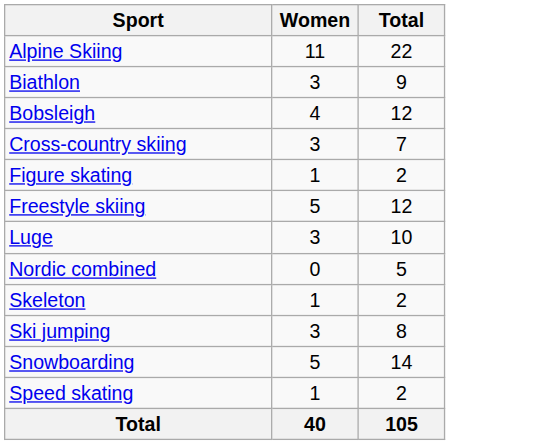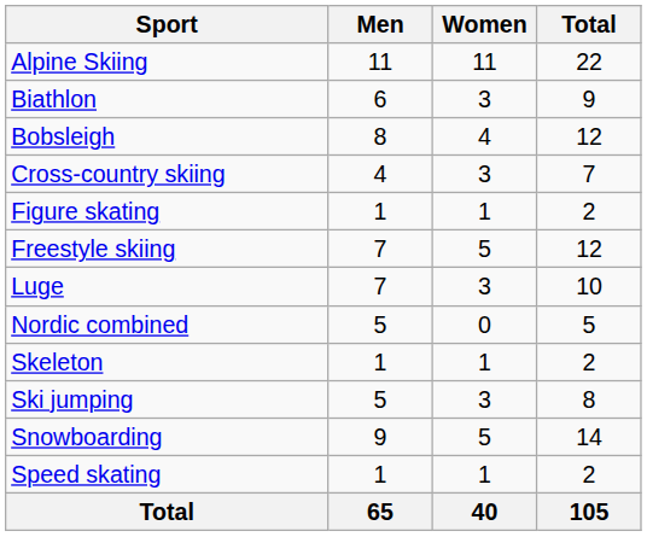 <table class="wikitable" style="text-align:center; font-size: 95%">
 <tr>
 <th width=200>Sport</th>
+<th width=60>Men</th>
 <th width=60>Women</th>
 <th width=60>Total</th>
 </tr>
 <tr>
 <td align=left><a href='#'>Alpine Skiing</a></td>
 <td>11</td>
+<td>11</td>
 <td>22</td>
 </tr>
 <tr>
 <td align=left><a href='#'>Biathlon</a></td>
+<td>6</td>
 <td>3</td>
 <td>9</td>
 </tr>
 <tr>
 <td align=left><a href='#'>Bobsleigh</a></td>
+<td>8</td>
 <td>4</td>
 <td>12</td>
 </tr>
 <tr>
 <td align=left><a href='#'>Cross-country skiing</a></td>
+<td>4</td>
 <td>3</td>
 <td>7</td>
 </tr>
 <tr>
 <td align=left><a href='#'>Figure skating</a></td>
 <td>1</td>
+<td>1</td>
 <td>2</td>
 </tr>
 <tr>
 <td align=left><a href='#'>Freestyle skiing</a></td>
+<td>7</td>
 <td>5</td>
 <td>12</td>
 </tr>
 <tr>
 <td align=left><a href='#'>Luge</a></td>
+<td>7</td>
 <td>3</td>
 <td>10</td>
 </tr>
 <tr>
 <td align=left><a href='#'>Nordic combined</a></td>
+<td>5</td>
 <td>0</td>
 <td>5</td>
 </tr>
 <tr>
 <td align=left><a href='#'>Skeleton</a></td>
 <td>1</td>
+<td>1</td>
 <td>2</td>
 </tr>
 <tr>
 <td align=left><a href='#'>Ski jumping</a></td>
+<td>5</td>
 <td>3</td>
 <td>8</td>
 </tr>
 <tr>
 <td align=left><a href='#'>Snowboarding</a></td>
+<td>9</td>
 <td>5</td>
 <td>14</td>
 </tr>
 <tr>
 <td align=left><a href='#'>Speed skating</a></td>
 <td>1</td>
+<td>1</td>
 <td>2</td>
 </tr>
 <tr>
 <th>Total</th>
+<th>65</th>
 <th>40</th>
 <th>105</th>
 </tr>
 </table>
